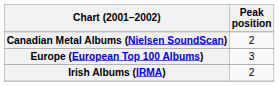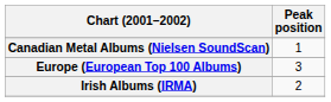 <table class="wikitable sortable plainrowheaders" style="text-align:center">
 <tr>
 <th scope="col">Chart (2001–2002)</th>
 <th scope="col">Peak<br>position</th>
 </tr>
 <tr>
 </tr>
 <tr>
 </tr>
 <tr>
 </tr>
 <tr>
 </tr>
 <tr>
 </tr>
 <tr>
 <th scope="row">Canadian Metal Albums (<a href='#'>Nielsen SoundScan</a>)</th>
-<td>2</td>
+<td>1</td>
 </tr>
 <tr>
 </tr>
 <tr>
 </tr>
 <tr>
 <th scope="row">Europe (<a href='#'>European Top 100 Albums</a>)</th>
 <td>3</td>
 </tr>
 <tr>
 </tr>
 <tr>
 </tr>
 <tr>
 </tr>
 <tr>
 </tr>
 <tr>
 <th scope="row">Irish Albums (<a href='#'>IRMA</a>)</th>
 <td style="text-align:center">2</td>
 </tr>
 <tr>
 </tr>
 <tr>
 </tr>
 <tr>
 </tr>
 <tr>
 </tr>
 <tr>
 </tr>
 <tr>
 </tr>
 <tr>
 </tr>
 <tr>
 </tr>
 <tr>
 </tr>
 </table>
